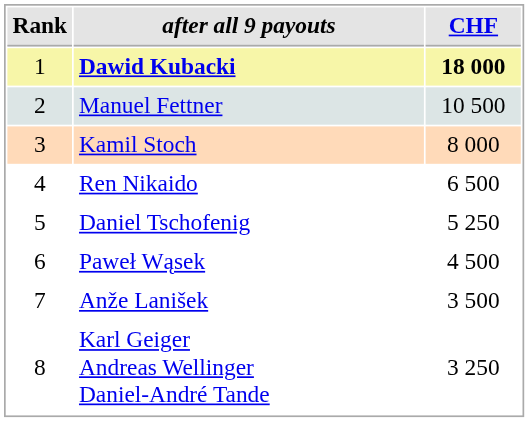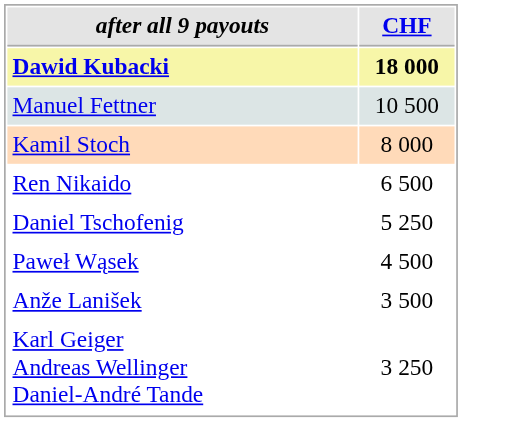 <table cellspacing="1" cellpadding="3" style="border:1px solid #AAAAAA;font-size:86%">
 <tr style="background-color: #E4E4E4;">
-<th style="border-bottom:1px solid #AAAAAA; width: 10px;">Rank</th>
 <th style="border-bottom:1px solid #AAAAAA; width: 200px;"><em>after all 9 payouts</em></th>
 <th style="border-bottom:1px solid #AAAAAA; width: 50px;"><a href='#'>CHF</a></th>
 </tr>
 <tr style="background:#f7f6a8;">
-<td align=center>1</td>
 <td> <strong><a href='#'>Dawid Kubacki</a></strong></td>
 <td align=center><strong>18 000</strong></td>
 </tr>
 <tr style="background:#dce5e5;">
-<td align=center>2</td>
 <td> <a href='#'>Manuel Fettner</a></td>
 <td align=center>10 500</td>
 </tr>
 <tr style="background:#ffdab9;">
-<td align=center>3</td>
 <td> <a href='#'>Kamil Stoch</a></td>
 <td align=center>8 000</td>
 </tr>
 <tr>
-<td align=center>4</td>
 <td> <a href='#'>Ren Nikaido</a></td>
 <td align=center>6 500</td>
 </tr>
 <tr>
-<td align=center>5</td>
 <td> <a href='#'>Daniel Tschofenig</a></td>
 <td align=center>5 250</td>
 </tr>
 <tr>
-<td align=center>6</td>
 <td> <a href='#'>Paweł Wąsek</a></td>
 <td align=center>4 500</td>
 </tr>
 <tr>
-<td align=center>7</td>
 <td> <a href='#'>Anže Lanišek</a></td>
 <td align=center>3 500</td>
 </tr>
 <tr>
-<td align=center>8</td>
 <td> <a href='#'>Karl Geiger</a><br> <a href='#'>Andreas Wellinger</a><br> <a href='#'>Daniel-André Tande</a></td>
 <td align=center>3 250</td>
 </tr>
 </table>
